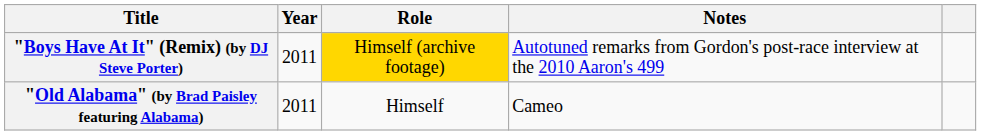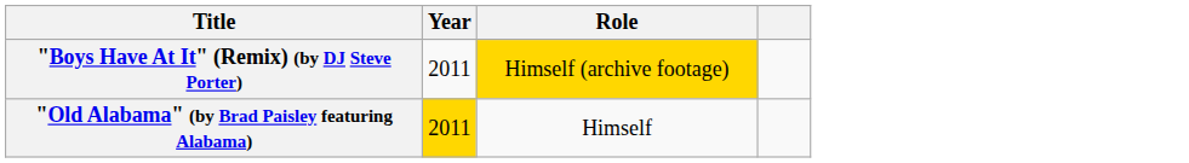 <table class="wikitable sortable plainrowheaders" style="text-align:center;">
 <tr>
 <th scope="col" style="width:300px;">Title</th>
 <th scope="col" style="width:5px;">Year</th>
 <th scope="col" style="width:200px;">Role</th>
-<th scope="col" style="width:500px;" class="unsortable">Notes</th>
 <th scope="col" style="width: 2em;" class="unsortable"></th>
 </tr>
 <tr>
 <th scope=row>"<a href='#'>Boys Have At It</a>" (Remix) <small>(by <a href='#'>DJ</a> <a href='#'>Steve Porter</a>)</small></th>
 <td>2011</td>
 <td style="background: gold;">Himself (archive footage)</td>
-<td style="text-align:left;"><a href='#'>Autotuned</a> remarks from Gordon's post-race interview at the <a href='#'>2010 Aaron's 499</a></td>
 <td></td>
 </tr>
 <tr>
 <th scope=row>"<a href='#'>Old Alabama</a>" <small>(by <a href='#'>Brad Paisley</a> featuring <a href='#'>Alabama</a>)</small></th>
-<td>2011</td>
+<td style="background: gold;">2011</td>
 <td>Himself</td>
-<td style="text-align:left;">Cameo</td>
 <td></td>
 </tr>
 </table>
